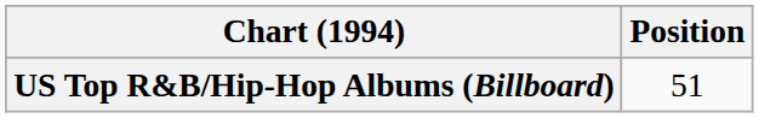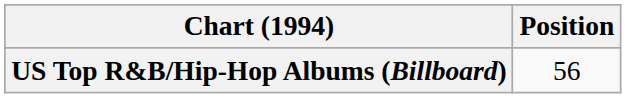 <table class="wikitable plainrowheaders" style="text-align:center">
 <tr>
 <th>Chart (1994)</th>
 <th>Position</th>
 </tr>
 <tr>
 <th scope="row">US Top R&B/Hip-Hop Albums (<em>Billboard</em>)</th>
-<td>51</td>
+<td>56</td>
 </tr>
 </table>
